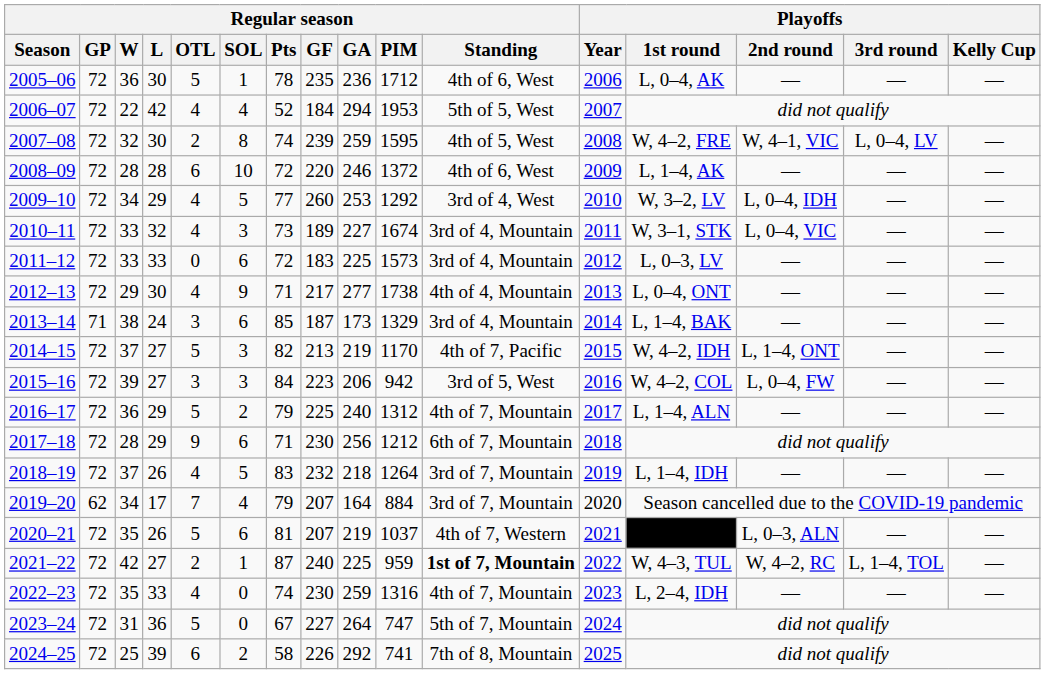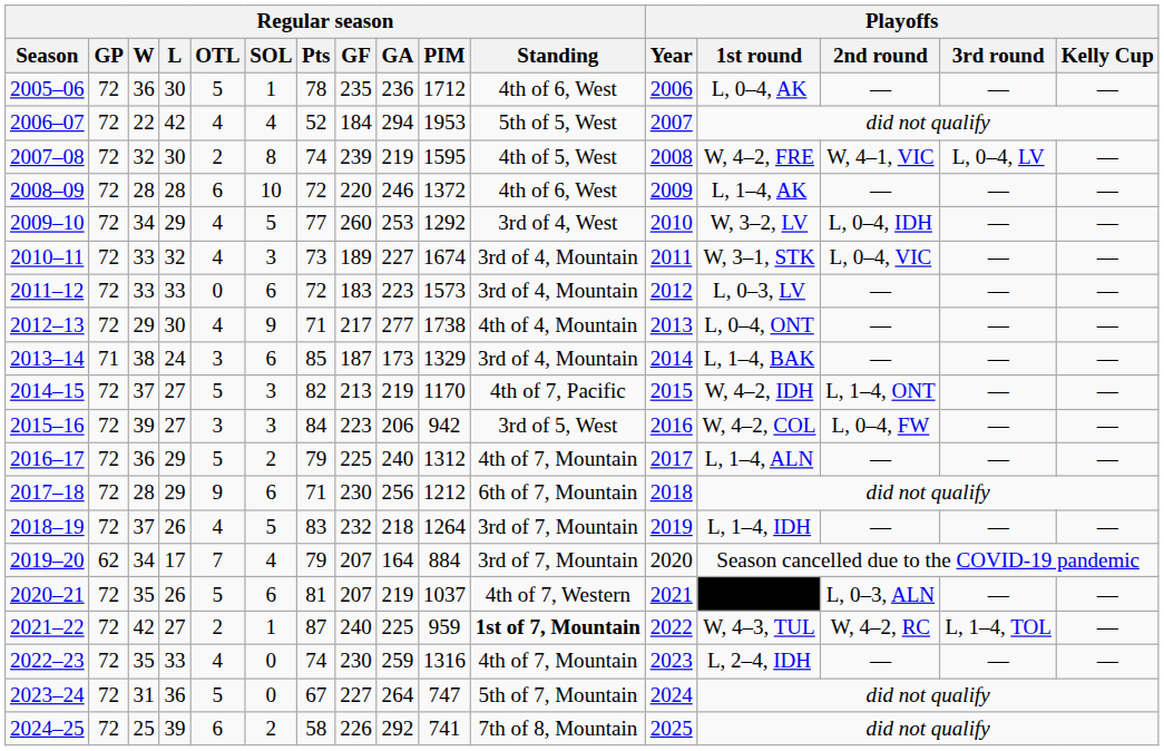 <table class="wikitable" style="text-align:center">
 <tr>
 <th colspan=11>Regular season</th>
 <th colspan=5>Playoffs</th>
 </tr>
 <tr>
 <th>Season</th>
 <th>GP</th>
 <th>W</th>
 <th>L</th>
 <th>OTL</th>
 <th>SOL</th>
 <th>Pts</th>
 <th>GF</th>
 <th>GA</th>
 <th>PIM</th>
 <th>Standing</th>
 <th>Year</th>
 <th>1st round</th>
 <th>2nd round</th>
 <th>3rd round</th>
 <th>Kelly Cup</th>
 </tr>
 <tr>
 <td><a href='#'>2005–06</a></td>
 <td>72</td>
 <td>36</td>
 <td>30</td>
 <td>5</td>
 <td>1</td>
 <td>78</td>
 <td>235</td>
 <td>236</td>
 <td>1712</td>
 <td>4th of 6, West</td>
 <td><a href='#'>2006</a></td>
 <td>L, 0–4, <a href='#'>AK</a></td>
 <td>—</td>
 <td>—</td>
 <td>—</td>
 </tr>
 <tr>
 <td><a href='#'>2006–07</a></td>
 <td>72</td>
 <td>22</td>
 <td>42</td>
 <td>4</td>
 <td>4</td>
 <td>52</td>
 <td>184</td>
 <td>294</td>
 <td>1953</td>
 <td>5th of 5, West</td>
 <td><a href='#'>2007</a></td>
 <td colspan=4><em>did not qualify</em></td>
 </tr>
 <tr>
 <td><a href='#'>2007–08</a></td>
 <td>72</td>
 <td>32</td>
 <td>30</td>
 <td>2</td>
 <td>8</td>
 <td>74</td>
 <td>239</td>
-<td>259</td>
+<td>219</td>
 <td>1595</td>
 <td>4th of 5, West</td>
 <td><a href='#'>2008</a></td>
 <td>W, 4–2, <a href='#'>FRE</a></td>
 <td>W, 4–1, <a href='#'>VIC</a></td>
 <td>L, 0–4, <a href='#'>LV</a></td>
 <td>—</td>
 </tr>
 <tr>
 <td><a href='#'>2008–09</a></td>
 <td>72</td>
 <td>28</td>
 <td>28</td>
 <td>6</td>
 <td>10</td>
 <td>72</td>
 <td>220</td>
 <td>246</td>
 <td>1372</td>
 <td>4th of 6, West</td>
 <td><a href='#'>2009</a></td>
 <td>L, 1–4, <a href='#'>AK</a></td>
 <td>—</td>
 <td>—</td>
 <td>—</td>
 </tr>
 <tr>
 <td><a href='#'>2009–10</a></td>
 <td>72</td>
 <td>34</td>
 <td>29</td>
 <td>4</td>
 <td>5</td>
 <td>77</td>
 <td>260</td>
 <td>253</td>
 <td>1292</td>
 <td>3rd of 4, West</td>
 <td><a href='#'>2010</a></td>
 <td>W, 3–2, <a href='#'>LV</a></td>
 <td>L, 0–4, <a href='#'>IDH</a></td>
 <td>—</td>
 <td>—</td>
 </tr>
 <tr>
 <td><a href='#'>2010–11</a></td>
 <td>72</td>
 <td>33</td>
 <td>32</td>
 <td>4</td>
 <td>3</td>
 <td>73</td>
 <td>189</td>
 <td>227</td>
 <td>1674</td>
 <td>3rd of 4, Mountain</td>
 <td><a href='#'>2011</a></td>
 <td>W, 3–1, <a href='#'>STK</a></td>
 <td>L, 0–4, <a href='#'>VIC</a></td>
 <td>—</td>
 <td>—</td>
 </tr>
 <tr>
 <td><a href='#'>2011–12</a></td>
 <td>72</td>
 <td>33</td>
 <td>33</td>
 <td>0</td>
 <td>6</td>
 <td>72</td>
 <td>183</td>
-<td>225</td>
+<td>223</td>
 <td>1573</td>
 <td>3rd of 4, Mountain</td>
 <td><a href='#'>2012</a></td>
 <td>L, 0–3, <a href='#'>LV</a></td>
 <td>—</td>
 <td>—</td>
 <td>—</td>
 </tr>
 <tr>
 <td><a href='#'>2012–13</a></td>
 <td>72</td>
 <td>29</td>
 <td>30</td>
 <td>4</td>
 <td>9</td>
 <td>71</td>
 <td>217</td>
 <td>277</td>
 <td>1738</td>
 <td>4th of 4, Mountain</td>
 <td><a href='#'>2013</a></td>
 <td>L, 0–4, <a href='#'>ONT</a></td>
 <td>—</td>
 <td>—</td>
 <td>—</td>
 </tr>
 <tr>
 <td><a href='#'>2013–14</a></td>
 <td>71</td>
 <td>38</td>
 <td>24</td>
 <td>3</td>
 <td>6</td>
 <td>85</td>
 <td>187</td>
 <td>173</td>
 <td>1329</td>
 <td>3rd of 4, Mountain</td>
 <td><a href='#'>2014</a></td>
 <td>L, 1–4, <a href='#'>BAK</a></td>
 <td>—</td>
 <td>—</td>
 <td>—</td>
 </tr>
 <tr>
 <td><a href='#'>2014–15</a></td>
 <td>72</td>
 <td>37</td>
 <td>27</td>
 <td>5</td>
 <td>3</td>
 <td>82</td>
 <td>213</td>
 <td>219</td>
 <td>1170</td>
 <td>4th of 7, Pacific</td>
 <td><a href='#'>2015</a></td>
 <td>W, 4–2, <a href='#'>IDH</a></td>
 <td>L, 1–4, <a href='#'>ONT</a></td>
 <td>—</td>
 <td>—</td>
 </tr>
 <tr>
 <td><a href='#'>2015–16</a></td>
 <td>72</td>
 <td>39</td>
 <td>27</td>
 <td>3</td>
 <td>3</td>
 <td>84</td>
 <td>223</td>
 <td>206</td>
 <td>942</td>
 <td>3rd of 5, West</td>
 <td><a href='#'>2016</a></td>
 <td>W, 4–2, <a href='#'>COL</a></td>
 <td>L, 0–4, <a href='#'>FW</a></td>
 <td>—</td>
 <td>—</td>
 </tr>
 <tr>
 <td><a href='#'>2016–17</a></td>
 <td>72</td>
 <td>36</td>
 <td>29</td>
 <td>5</td>
 <td>2</td>
 <td>79</td>
 <td>225</td>
 <td>240</td>
 <td>1312</td>
 <td>4th of 7, Mountain</td>
 <td><a href='#'>2017</a></td>
 <td>L, 1–4, <a href='#'>ALN</a></td>
 <td>—</td>
 <td>—</td>
 <td>—</td>
 </tr>
 <tr>
 <td><a href='#'>2017–18</a></td>
 <td>72</td>
 <td>28</td>
 <td>29</td>
 <td>9</td>
 <td>6</td>
 <td>71</td>
 <td>230</td>
 <td>256</td>
 <td>1212</td>
 <td>6th of 7, Mountain</td>
 <td><a href='#'>2018</a></td>
 <td colspan=4><em>did not qualify</em></td>
 </tr>
 <tr>
 <td><a href='#'>2018–19</a></td>
 <td>72</td>
 <td>37</td>
 <td>26</td>
 <td>4</td>
 <td>5</td>
 <td>83</td>
 <td>232</td>
 <td>218</td>
 <td>1264</td>
 <td>3rd of 7, Mountain</td>
 <td><a href='#'>2019</a></td>
 <td>L, 1–4, <a href='#'>IDH</a></td>
 <td>—</td>
 <td>—</td>
 <td>—</td>
 </tr>
 <tr>
 <td><a href='#'>2019–20</a></td>
 <td>62</td>
 <td>34</td>
 <td>17</td>
 <td>7</td>
 <td>4</td>
 <td>79</td>
 <td>207</td>
 <td>164</td>
 <td>884</td>
 <td>3rd of 7, Mountain</td>
 <td>2020</td>
 <td colspan=4>Season cancelled due to the <a href='#'>COVID-19 pandemic</a></td>
 </tr>
 <tr>
 <td><a href='#'>2020–21</a></td>
 <td>72</td>
 <td>35</td>
 <td>26</td>
 <td>5</td>
 <td>6</td>
 <td>81</td>
 <td>207</td>
 <td>219</td>
 <td>1037</td>
 <td>4th of 7, Western</td>
 <td><a href='#'>2021</a></td>
 <td bgcolor=#000000>—</td>
 <td>L, 0–3, <a href='#'>ALN</a></td>
 <td>—</td>
 <td>—</td>
 </tr>
 <tr>
 <td><a href='#'>2021–22</a></td>
 <td>72</td>
 <td>42</td>
 <td>27</td>
 <td>2</td>
 <td>1</td>
 <td>87</td>
 <td>240</td>
 <td>225</td>
 <td>959</td>
 <td><strong>1st of 7, Mountain</strong></td>
 <td><a href='#'>2022</a></td>
 <td>W, 4–3, <a href='#'>TUL</a></td>
 <td>W, 4–2, <a href='#'>RC</a></td>
 <td>L, 1–4, <a href='#'>TOL</a></td>
 <td —>—</td>
 </tr>
 <tr>
 <td><a href='#'>2022–23</a></td>
 <td>72</td>
 <td>35</td>
 <td>33</td>
 <td>4</td>
 <td>0</td>
 <td>74</td>
 <td>230</td>
 <td>259</td>
 <td>1316</td>
 <td>4th of 7, Mountain</td>
 <td><a href='#'>2023</a></td>
 <td>L, 2–4, <a href='#'>IDH</a></td>
 <td>—</td>
 <td>—</td>
 <td>—</td>
 </tr>
 <tr>
 <td><a href='#'>2023–24</a></td>
 <td>72</td>
 <td>31</td>
 <td>36</td>
 <td>5</td>
 <td>0</td>
 <td>67</td>
 <td>227</td>
 <td>264</td>
 <td>747</td>
 <td>5th of 7, Mountain</td>
 <td><a href='#'>2024</a></td>
 <td colspan=4><em>did not qualify</em></td>
 </tr>
 <tr>
 <td><a href='#'>2024–25</a></td>
 <td>72</td>
 <td>25</td>
 <td>39</td>
 <td>6</td>
 <td>2</td>
 <td>58</td>
 <td>226</td>
 <td>292</td>
 <td>741</td>
 <td>7th of 8, Mountain</td>
 <td><a href='#'>2025</a></td>
 <td colspan=4><em>did not qualify</em></td>
 </tr>
 </table>
